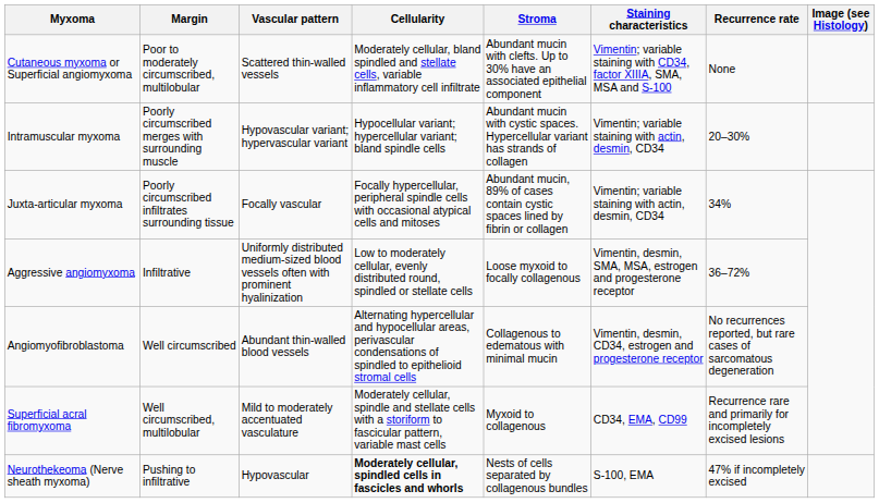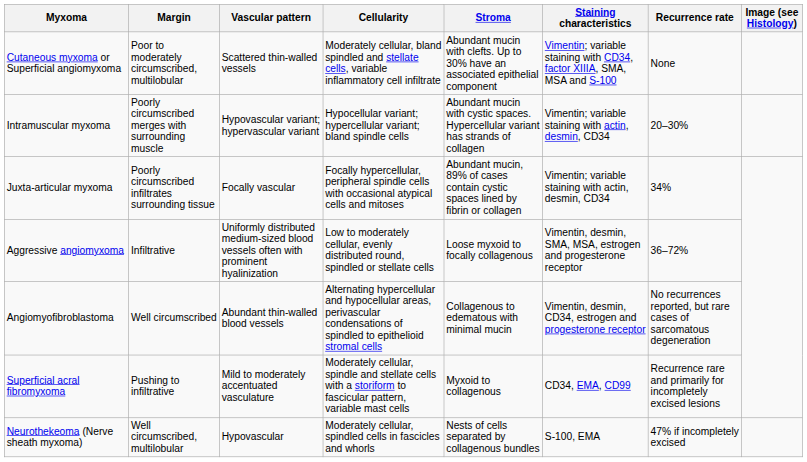 <table class="wikitable">
 <tr>
 <th>Myxoma</th>
 <th>Margin</th>
 <th>Vascular pattern</th>
 <th>Cellularity</th>
 <th><a href='#'>Stroma</a></th>
 <th><a href='#'>Staining</a> characteristics</th>
 <th>Recurrence rate</th>
 <th>Image (see <a href='#'>Histology</a>)</th>
 </tr>
 <tr>
 <td><a href='#'>Cutaneous myxoma</a> or Superficial angiomyxoma</td>
 <td>Poor to moderately circumscribed, multilobular</td>
 <td>Scattered thin-walled vessels</td>
 <td>Moderately cellular, bland spindled and <a href='#'>stellate cells</a>, variable inflammatory cell infiltrate</td>
 <td>Abundant mucin with clefts. Up to 30% have an associated epithelial component</td>
 <td><a href='#'>Vimentin</a>; variable staining with <a href='#'>CD34</a>, <a href='#'>factor XIIIA</a>, SMA, MSA and <a href='#'>S-100</a></td>
 <td>None</td>
 <td></td>
 </tr>
 <tr>
 <td>Intramuscular myxoma</td>
 <td>Poorly circumscribed merges with surrounding muscle</td>
 <td>Hypovascular variant; hypervascular variant</td>
 <td>Hypocellular variant; hypercellular variant; bland spindle cells</td>
 <td>Abundant mucin with cystic spaces. Hypercellular variant has strands of collagen</td>
 <td>Vimentin; variable staining with <a href='#'>actin</a>, <a href='#'>desmin</a>, CD34</td>
 <td>20–30%</td>
 <td></td>
 </tr>
 <tr>
 <td>Juxta-articular myxoma</td>
 <td>Poorly circumscribed infiltrates surrounding tissue</td>
 <td>Focally vascular</td>
 <td>Focally hypercellular, peripheral spindle cells with occasional atypical cells and mitoses</td>
 <td>Abundant mucin, 89% of cases contain cystic spaces lined by fibrin or collagen</td>
 <td>Vimentin; variable staining with actin, desmin, CD34</td>
 <td>34%</td>
 </tr>
 <tr>
 <td>Aggressive <a href='#'>angiomyxoma</a></td>
 <td>Infiltrative</td>
 <td>Uniformly distributed medium-sized blood vessels often with prominent hyalinization</td>
 <td>Low to moderately cellular, evenly distributed round, spindled or stellate cells</td>
 <td>Loose myxoid to focally collagenous</td>
 <td>Vimentin, desmin, SMA, MSA, estrogen and progesterone receptor</td>
 <td>36–72%</td>
 </tr>
 <tr>
 <td>Angiomyofibroblastoma</td>
 <td>Well circumscribed</td>
 <td>Abundant thin-walled blood vessels</td>
 <td>Alternating hypercellular and hypocellular areas, perivascular condensations of spindled to epithelioid <a href='#'>stromal cells</a></td>
 <td>Collagenous to edematous with minimal mucin</td>
 <td>Vimentin, desmin, CD34, estrogen and <a href='#'>progesterone receptor</a></td>
 <td>No recurrences reported, but rare cases of sarcomatous degeneration</td>
 </tr>
 <tr>
 <td><a href='#'>Superficial acral fibromyxoma</a></td>
-<td>Well circumscribed, multilobular</td>
+<td>Pushing to infiltrative</td>
 <td>Mild to moderately accentuated vasculature</td>
 <td>Moderately cellular, spindle and stellate cells with a <a href='#'>storiform</a> to fascicular pattern, variable mast cells</td>
 <td>Myxoid to collagenous</td>
 <td>CD34, <a href='#'>EMA</a>, <a href='#'>CD99</a></td>
 <td>Recurrence rare and primarily for incompletely excised lesions</td>
 </tr>
 <tr>
 <td><a href='#'>Neurothekeoma</a> (Nerve sheath myxoma)</td>
-<td>Pushing to infiltrative</td>
+<td>Well circumscribed, multilobular</td>
 <td>Hypovascular</td>
-<td><strong>Moderately cellular, spindled cells in fascicles and whorls</strong></td>
+<td>Moderately cellular, spindled cells in fascicles and whorls</td>
 <td>Nests of cells separated by collagenous bundles</td>
 <td>S-100, EMA</td>
 <td>47% if incompletely excised</td>
 <td></td>
 </tr>
 </table>
